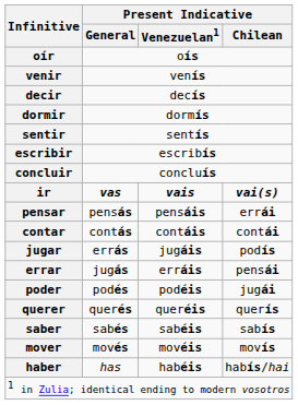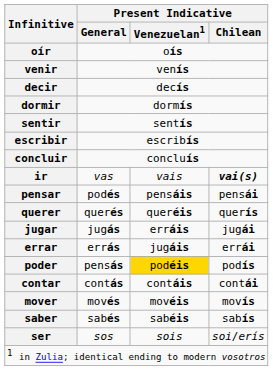 <table class="wikitable" style="margin:1em auto 1em auto;text-align:center">
 <tr>
 <th rowspan="2" style="text-align:center;">Infinitive</th>
 <th colspan="3" style="text-align:center;">Present Indicative</th>
 </tr>
 <tr>
 <th style="text-align:center;">General</th>
 <th style="text-align:center;">Venezuelan<sup>1</sup></th>
 <th style="text-align:center;">Chilean</th>
 </tr>
 <tr>
 <th>o<strong>ír</strong></th>
 <td colspan=3 style="text-align:center;">o<strong>ís</strong></td>
 </tr>
 <tr>
 <th>ven<strong>ir</strong></th>
 <td colspan=3 style="text-align:center;">ven<strong>ís</strong></td>
 </tr>
 <tr>
 <th>dec<strong>ir</strong></th>
 <td colspan=3 style="text-align:center;">dec<strong>ís</strong></td>
 </tr>
 <tr>
 <th>dorm<strong>ir</strong></th>
 <td colspan=3 style="text-align:center;">dorm<strong>ís</strong></td>
 </tr>
 <tr>
 <th>sent<strong>ir</strong></th>
 <td colspan=3>sent<strong>ís</strong></td>
 </tr>
 <tr>
 <th>escrib<strong>ir</strong></th>
 <td colspan=3>escrib<strong>ís</strong></td>
 </tr>
 <tr>
 <th>conclu<strong>ir</strong></th>
 <td colspan=3>conclu<strong>ís</strong></td>
 </tr>
 <tr>
 <th><strong>ir</strong></th>
-<td><strong><em>vas</em></strong></td>
-<td><strong><em>vais</em></strong></td>
+<td><em>vas</em></td>
+<td><em>vais</em></td>
 <td><strong><em>vai(s)</em></strong></td>
 </tr>
 <tr>
 <th>pens<strong>ar</strong></th>
+<td>pod<strong>és</strong></td>
+<td>pens<strong>áis</strong></td>
+<td>pens<strong>ái</strong></td>
+</tr>
+<tr>
+<th>quer<strong>er</strong></th>
+<td>quer<strong>és</strong></td>
+<td>quer<strong>éis</strong></td>
+<td>quer<strong>ís</strong></td>
+</tr>
+<tr>
+<th>jug<strong>ar</strong></th>
+<td>jug<strong>ás</strong></td>
+<td>err<strong>áis</strong></td>
+<td>jug<strong>ái</strong></td>
+</tr>
+<tr>
+<th>err<strong>ar</strong></th>
+<td>err<strong>ás</strong></td>
+<td>jug<strong>áis</strong></td>
+<td>err<strong>ái</strong></td>
+</tr>
+<tr>
+<th>pod<strong>er</strong></th>
 <td>pens<strong>ás</strong></td>
-<td>pens<strong>áis</strong></td>
-<td>err<strong>ái</strong></td>
+<td style="background: gold;">pod<strong>éis</strong></td>
+<td>pod<strong>ís</strong></td>
 </tr>
 <tr>
 <th>cont<strong>ar</strong></th>
 <td>cont<strong>ás</strong></td>
 <td>cont<strong>áis</strong></td>
 <td>cont<strong>ái</strong></td>
 </tr>
 <tr>
-<th>jug<strong>ar</strong></th>
-<td>err<strong>ás</strong></td>
-<td>jug<strong>áis</strong></td>
-<td>pod<strong>ís</strong></td>
-</tr>
-<tr>
-<th>err<strong>ar</strong></th>
-<td>jug<strong>ás</strong></td>
-<td>err<strong>áis</strong></td>
-<td>pens<strong>ái</strong></td>
-</tr>
-<tr>
-<th>pod<strong>er</strong></th>
-<td>pod<strong>és</strong></td>
-<td>pod<strong>éis</strong></td>
-<td>jug<strong>ái</strong></td>
-</tr>
-<tr>
-<th>quer<strong>er</strong></th>
-<td>quer<strong>és</strong></td>
-<td>quer<strong>éis</strong></td>
-<td>quer<strong>ís</strong></td>
+<th>mov<strong>er</strong></th>
+<td>mov<strong>és</strong></td>
+<td>mov<strong>éis</strong></td>
+<td>mov<strong>ís</strong></td>
 </tr>
 <tr>
 <th>sab<strong>er</strong></th>
 <td>sab<strong>és</strong></td>
 <td>sab<strong>éis</strong></td>
 <td>sab<strong>ís</strong></td>
 </tr>
 <tr>
-<th>mov<strong>er</strong></th>
-<td>mov<strong>és</strong></td>
-<td>mov<strong>éis</strong></td>
-<td>mov<strong>ís</strong></td>
-</tr>
-<tr>
-<th>hab<strong>er</strong></th>
-<td><em>has</em></td>
-<td>hab<strong>éis</strong></td>
-<td>hab<strong>ís</strong>/<em>hai</em></td>
+<th>s<strong>er</strong></th>
+<td><em>sos</em></td>
+<td><em>sois</em></td>
+<td><em>soi</em>/<em>erís</em></td>
 </tr>
 <tr>
 <td colspan=4><sup>1</sup> <small>in <a href='#'>Zulia</a>; identical ending to modern <em>vosotros</em></small></td>
 </tr>
 </table>
